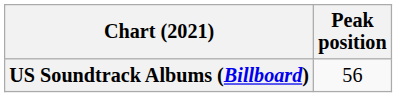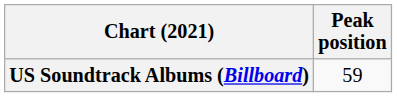 <table class="wikitable plainrowheaders" style="text-align:center">
 <tr>
 <th scope="col">Chart (2021)</th>
 <th scope="col">Peak<br>position</th>
 </tr>
 <tr>
 <th scope="row">US Soundtrack Albums (<a href='#'><em>Billboard</em></a>)</th>
-<td>56</td>
+<td>59</td>
 </tr>
 </table>
